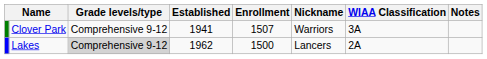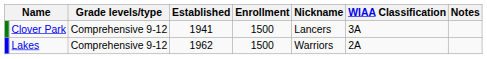 <table class="wikitable sortable">
 <tr>
 <th colspan=2>Name</th>
 <th class="unsortable">Grade levels/type</th>
 <th>Established</th>
 <th>Enrollment</th>
 <th class="unsortable">Nickname</th>
 <th><a href='#'>WIAA</a> Classification</th>
 <th>Notes</th>
 </tr>
 <tr>
 <td style="background-color:green;"></td>
 <td><a href='#'>Clover Park</a></td>
 <td>Comprehensive 9-12</td>
 <td align="center">1941</td>
-<td align="center">1507</td>
-<td>Warriors</td>
+<td align="center">1500</td>
+<td>Lancers</td>
 <td>3A</td>
 <td></td>
 </tr>
 <tr>
 <td style="background-color:blue;"></td>
 <td><a href='#'>Lakes</a></td>
-<td style="background: lightgrey;">Comprehensive 9-12</td>
+<td>Comprehensive 9-12</td>
 <td align="center">1962</td>
 <td align="center">1500</td>
-<td>Lancers</td>
+<td>Warriors</td>
 <td>2A</td>
 <td></td>
 </tr>
 </table>
